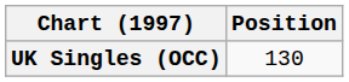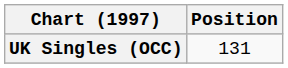 <table class="wikitable plainrowheaders" style="text-align:center">
 <tr>
 <th>Chart (1997)</th>
 <th>Position</th>
 </tr>
 <tr>
 <th scope="row">UK Singles (OCC)</th>
-<td>130</td>
+<td>131</td>
 </tr>
 </table>
